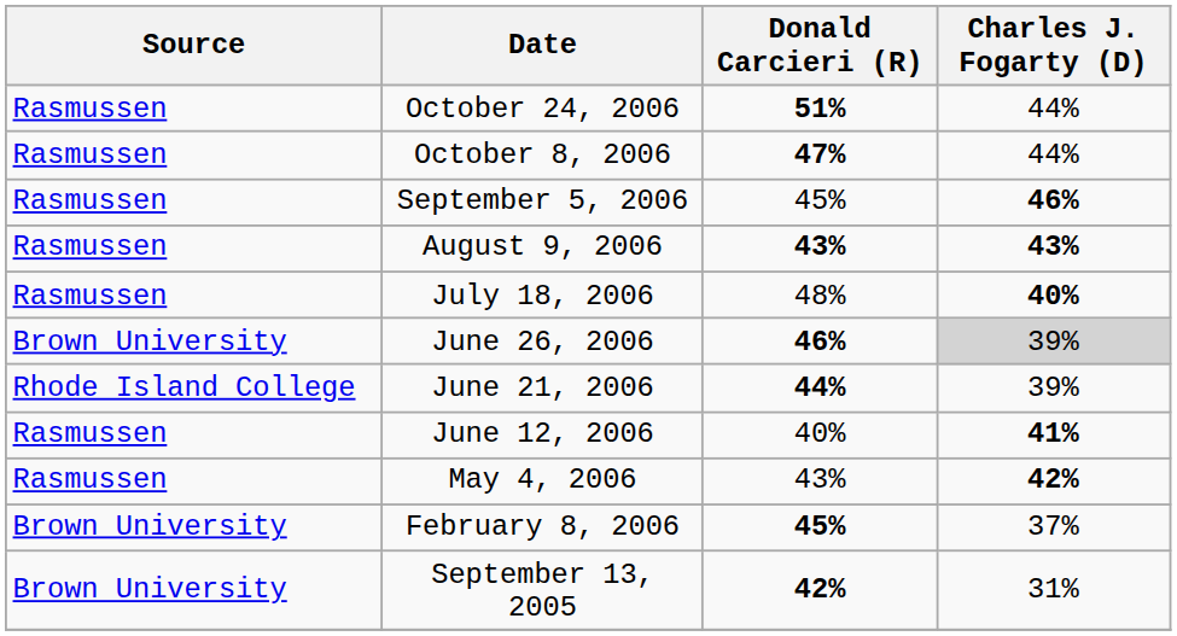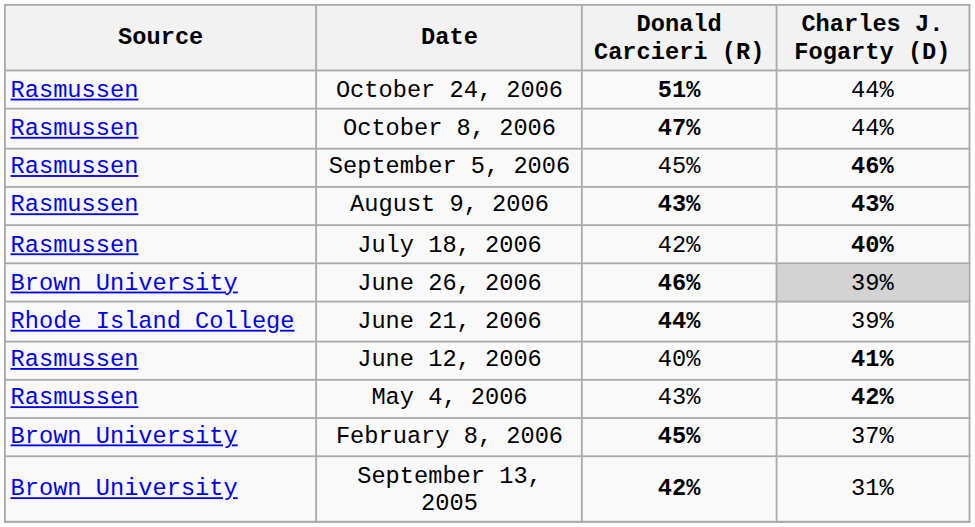 <table class="wikitable" style="text-align:center">
 <tr bgcolor=lightgrey>
 <th width=165px>Source</th>
 <th width=140px>Date</th>
 <th width=100px>Donald<br>Carcieri (R)</th>
 <th width=100px>Charles J.<br>Fogarty (D)</th>
 </tr>
 <tr>
 <td align=left><a href='#'>Rasmussen</a></td>
 <td>October 24, 2006</td>
 <td><strong>51%</strong></td>
 <td>44%</td>
 </tr>
 <tr>
 <td align=left><a href='#'>Rasmussen</a></td>
 <td>October 8, 2006</td>
 <td><strong>47%</strong></td>
 <td>44%</td>
 </tr>
 <tr>
 <td align=left><a href='#'>Rasmussen</a></td>
 <td>September 5, 2006</td>
 <td>45%</td>
 <td><strong>46%</strong></td>
 </tr>
 <tr>
 <td align=left><a href='#'>Rasmussen</a></td>
 <td>August 9, 2006</td>
 <td><strong>43%</strong></td>
 <td><strong>43%</strong></td>
 </tr>
 <tr>
 <td align=left><a href='#'>Rasmussen</a></td>
 <td>July 18, 2006</td>
-<td>48%</td>
+<td>42%</td>
 <td><strong>40%</strong></td>
 </tr>
 <tr>
 <td align=left><a href='#'>Brown University</a></td>
 <td>June 26, 2006</td>
 <td><strong>46%</strong></td>
 <td style="background: lightgrey;">39%</td>
 </tr>
 <tr>
 <td align=left><a href='#'>Rhode Island College</a></td>
 <td>June 21, 2006</td>
 <td><strong>44%</strong></td>
 <td>39%</td>
 </tr>
 <tr>
 <td align=left><a href='#'>Rasmussen</a></td>
 <td>June 12, 2006</td>
 <td>40%</td>
 <td><strong>41%</strong></td>
 </tr>
 <tr>
 <td align=left><a href='#'>Rasmussen</a></td>
 <td>May 4, 2006</td>
 <td>43%</td>
 <td><strong>42%</strong></td>
 </tr>
 <tr>
 <td align=left><a href='#'>Brown University</a></td>
 <td>February 8, 2006</td>
 <td><strong>45%</strong></td>
 <td>37%</td>
 </tr>
 <tr>
 <td align=left><a href='#'>Brown University</a></td>
 <td>September 13, 2005</td>
 <td><strong>42%</strong></td>
 <td>31%</td>
 </tr>
 <tr>
 </tr>
 </table>
